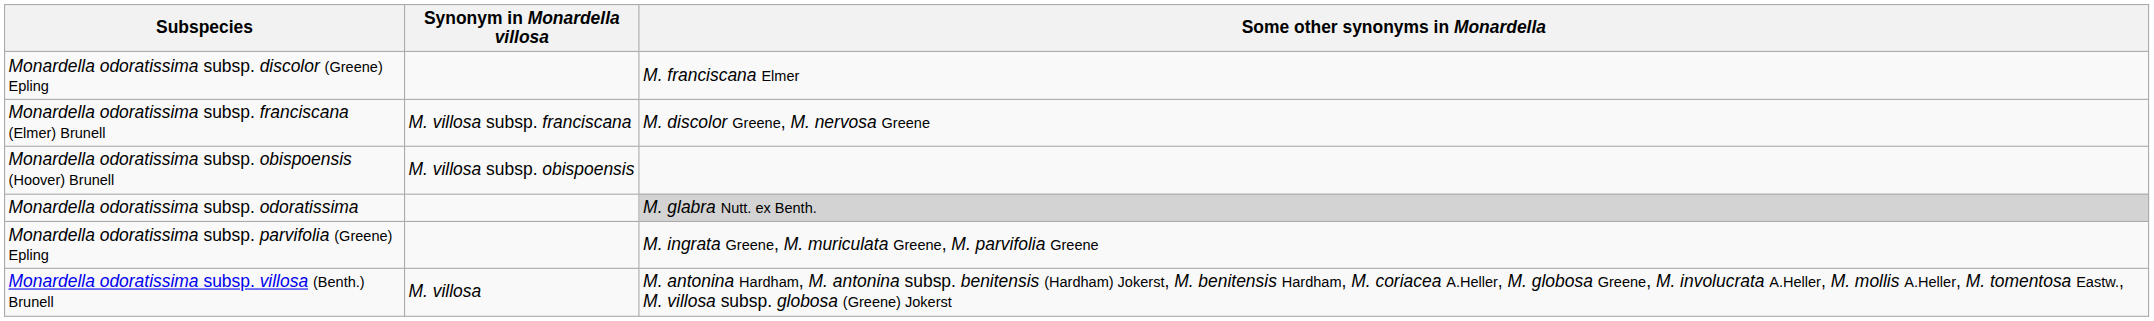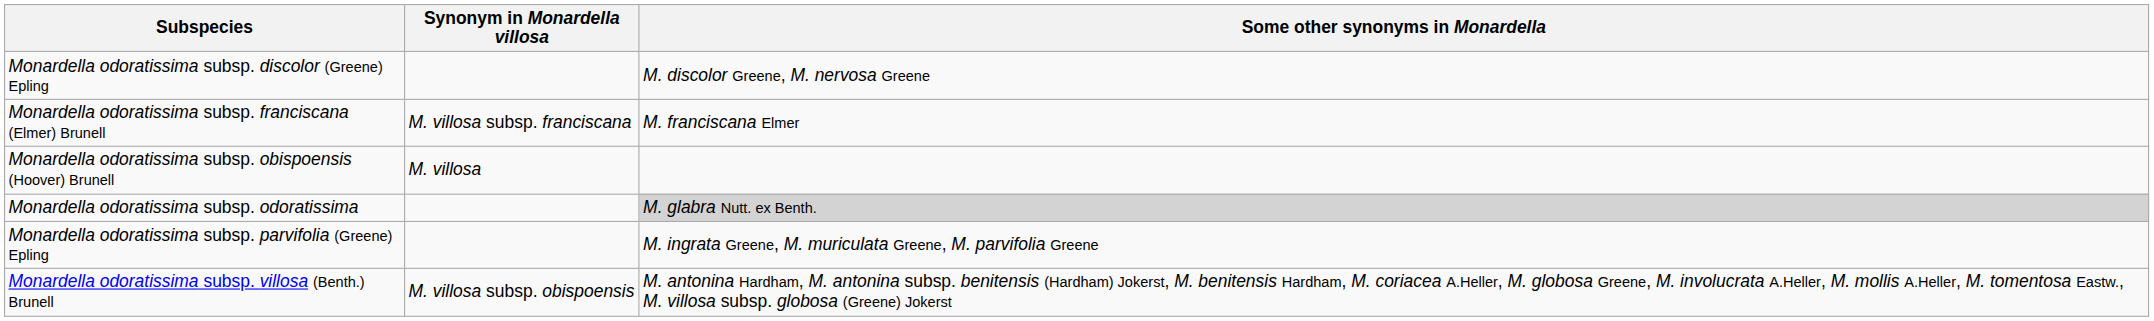 <table class="wikitable">
 <tr>
 <th>Subspecies</th>
 <th>Synonym in <em>Monardella villosa</em></th>
 <th>Some other synonyms in <em>Monardella</em></th>
 </tr>
 <tr>
 <td><em>Monardella odoratissima</em> subsp. <em>discolor</em> <small>(Greene) Epling</small></td>
 <td></td>
-<td><em>M. franciscana</em> <small>Elmer</small></td>
+<td><em>M. discolor</em> <small>Greene</small>, <em>M. nervosa</em> <small>Greene</small></td>
 </tr>
 <tr>
 <td><em>Monardella odoratissima</em> subsp. <em>franciscana</em> <small>(Elmer) Brunell</small></td>
 <td><em>M. villosa</em> subsp. <em>franciscana</em></td>
-<td><em>M. discolor</em> <small>Greene</small>, <em>M. nervosa</em> <small>Greene</small></td>
+<td><em>M. franciscana</em> <small>Elmer</small></td>
 </tr>
 <tr>
 <td><em>Monardella odoratissima</em> subsp. <em>obispoensis</em> <small>(Hoover) Brunell</small></td>
-<td><em>M. villosa</em> subsp. <em>obispoensis</em></td>
+<td><em>M. villosa</em></td>
 </tr>
 <tr>
 <td><em>Monardella odoratissima</em> subsp. <em>odoratissima</em></td>
 <td></td>
 <td style="background: lightgrey;"><em>M. glabra</em> <small>Nutt. ex Benth.</small></td>
 </tr>
 <tr>
 <td><em>Monardella odoratissima</em> subsp. <em>parvifolia</em> <small>(Greene) Epling</small></td>
 <td></td>
 <td><em>M. ingrata</em> <small>Greene</small>, <em>M. muriculata</em> <small>Greene</small>, <em>M. parvifolia</em> <small>Greene</small></td>
 </tr>
 <tr>
 <td><a href='#'><em>Monardella odoratissima</em> subsp. <em>villosa</em></a> <small>(Benth.) Brunell</small></td>
-<td><em>M. villosa</em></td>
+<td><em>M. villosa</em> subsp. <em>obispoensis</em></td>
 <td><em>M. antonina</em> <small>Hardham</small>, <em>M. antonina</em> subsp. <em>benitensis</em> <small>(Hardham) Jokerst</small>, <em>M. benitensis</em> <small>Hardham</small>, <em>M. coriacea</em> <small>A.Heller</small>, <em>M. globosa</em> <small>Greene</small>, <em>M. involucrata</em> <small>A.Heller</small>, <em>M. mollis</em> <small>A.Heller</small>, <em>M. tomentosa</em> <small>Eastw.</small>, <em>M. villosa</em> subsp. <em>globosa</em> <small>(Greene) Jokerst</small></td>
 </tr>
 </table>
